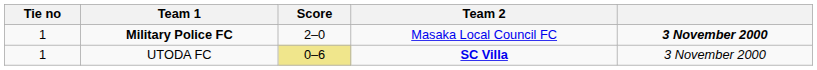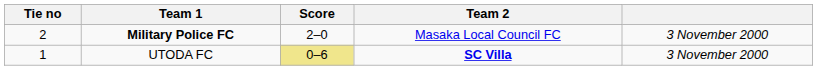 <table class="wikitable" style="text-align:center; width:80%; font-size:100%">
 <tr>
 <th style= width="80px">Tie no</th>
 <th style= width="300px">Team 1</th>
 <th style= width="80px">Score</th>
 <th style= width="300px">Team 2</th>
 <th style= width="300px"></th>
 </tr>
 <tr>
-<td>1</td>
+<td>2</td>
 <td><strong>Military Police FC</strong></td>
 <td>2–0</td>
 <td><a href='#'>Masaka Local Council FC</a></td>
-<td><strong><em>3 November 2000</em></strong></td>
+<td><em>3 November 2000</em></td>
 </tr>
 <tr>
 <td>1</td>
 <td>UTODA FC</td>
 <td style="background: khaki;">0–6</td>
 <td><strong><a href='#'>SC Villa</a></strong></td>
 <td><em>3 November 2000</em></td>
 </tr>
 </table>
